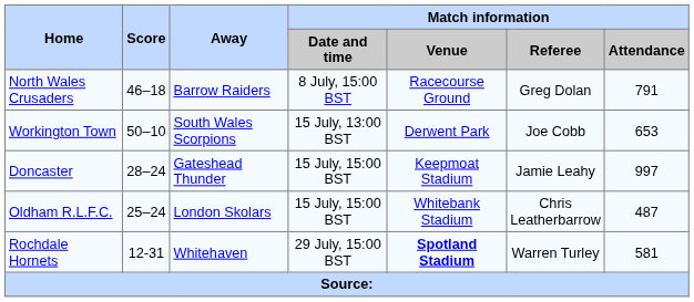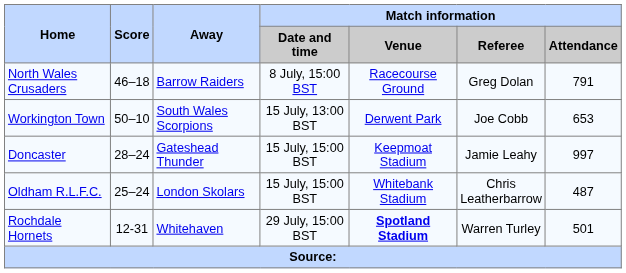 <table border=1 style="border-collapse:collapse; font-size:80%; text-align:center;" cellpadding=3 cellspacing=0 width=100%>
 <tr bgcolor=#C1D8FF>
 <th rowspan=2 width=19%>Home</th>
 <th rowspan=2 width=6%>Score</th>
 <th rowspan=2 width=19%>Away</th>
 <th colspan=6>Match information</th>
 </tr>
 <tr bgcolor=#CCCCCC>
 <th width=17%>Date and time</th>
 <th width=19%>Venue</th>
 <th width=13%>Referee</th>
 <th width=7%>Attendance</th>
 </tr>
 <tr bgcolor=#F5FAFF>
 <td align=left> <a href='#'>North Wales Crusaders</a></td>
 <td>46–18</td>
 <td align=left> <a href='#'>Barrow Raiders</a></td>
 <td>8 July, 15:00 <a href='#'>BST</a></td>
 <td><a href='#'>Racecourse Ground</a></td>
 <td>Greg Dolan</td>
 <td>791</td>
 </tr>
 <tr bgcolor=#F5FAFF>
 <td align=left> <a href='#'>Workington Town</a></td>
 <td>50–10</td>
 <td align=left> <a href='#'>South Wales Scorpions</a></td>
 <td>15 July, 13:00 BST</td>
 <td><a href='#'>Derwent Park</a></td>
 <td>Joe Cobb</td>
 <td>653</td>
 </tr>
 <tr bgcolor=#F5FAFF>
 <td align=left> <a href='#'>Doncaster</a></td>
 <td>28–24</td>
 <td align=left> <a href='#'>Gateshead Thunder</a></td>
 <td>15 July, 15:00 BST</td>
 <td><a href='#'>Keepmoat Stadium</a></td>
 <td>Jamie Leahy</td>
 <td>997</td>
 </tr>
 <tr bgcolor=#F5FAFF>
 <td align=left> <a href='#'>Oldham R.L.F.C.</a></td>
 <td>25–24</td>
 <td align=left> <a href='#'>London Skolars</a></td>
 <td>15 July, 15:00 BST</td>
 <td><a href='#'>Whitebank Stadium</a></td>
 <td>Chris Leatherbarrow</td>
 <td>487</td>
 </tr>
 <tr bgcolor=#F5FAFF>
 <td align=left> <a href='#'>Rochdale Hornets</a></td>
 <td>12-31</td>
 <td align=left> <a href='#'>Whitehaven</a></td>
 <td>29 July, 15:00 BST</td>
 <td><strong><a href='#'>Spotland Stadium</a></strong></td>
 <td>Warren Turley</td>
-<td>581</td>
+<td>501</td>
 </tr>
 <tr bgcolor=#C1D8FF>
 <th colspan=12>Source:</th>
 </tr>
 </table>
